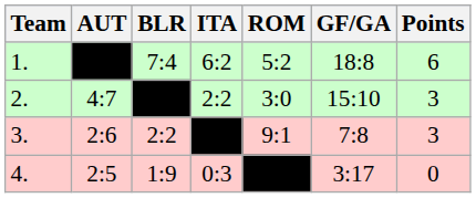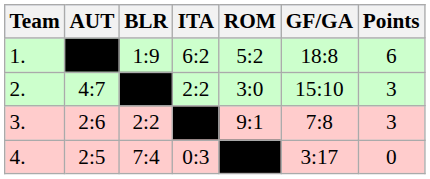 <table class="wikitable" bgcolor="#EFEFFF" width="50%">
 <tr bgcolor="#BCD2EE">
 <th>Team</th>
 <th>AUT</th>
 <th>BLR</th>
 <th>ITA</th>
 <th>ROM</th>
 <th>GF/GA</th>
 <th>Points</th>
 </tr>
 <tr bgcolor="#ccffcc" align="center">
 <td align="left">1. </td>
 <td style="background:#000000;"></td>
-<td>7:4</td>
+<td>1:9</td>
 <td>6:2</td>
 <td>5:2</td>
 <td>18:8</td>
 <td>6</td>
 </tr>
 <tr bgcolor="#ccffcc" align="center">
 <td align="left">2. </td>
 <td>4:7</td>
 <td style="background:#000000;"></td>
 <td>2:2</td>
 <td>3:0</td>
 <td>15:10</td>
 <td>3</td>
 </tr>
 <tr bgcolor="#ffcccc" align="center">
 <td align="left">3. </td>
 <td>2:6</td>
 <td>2:2</td>
 <td style="background:#000000;"></td>
 <td>9:1</td>
 <td>7:8</td>
 <td>3</td>
 </tr>
 <tr bgcolor="#ffcccc" align="center">
 <td align="left">4. </td>
 <td>2:5</td>
-<td>1:9</td>
+<td>7:4</td>
 <td>0:3</td>
 <td style="background:#000000;"></td>
 <td>3:17</td>
 <td>0</td>
 </tr>
 </table>
